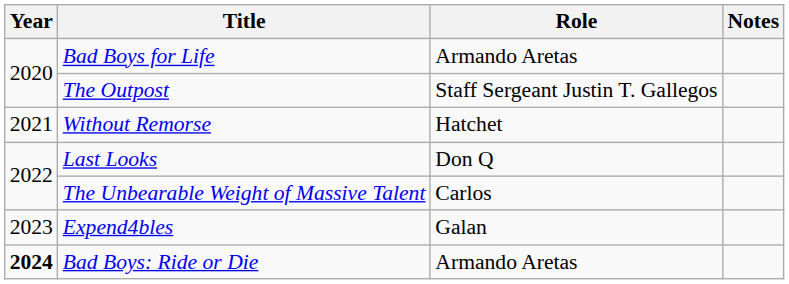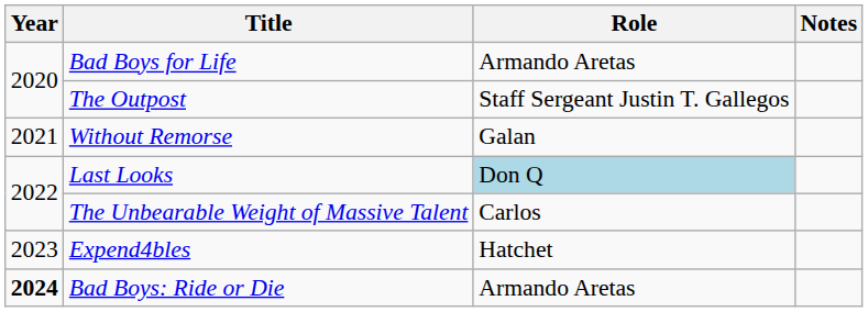 <table class="wikitable unsortable">
 <tr>
 <th>Year</th>
 <th>Title</th>
 <th>Role</th>
 <th>Notes</th>
 </tr>
 <tr>
 <td rowspan="2">2020</td>
 <td><em><a href='#'>Bad Boys for Life</a></em></td>
 <td>Armando Aretas</td>
 <td></td>
 </tr>
 <tr>
 <td><em><a href='#'>The Outpost</a></em></td>
 <td>Staff Sergeant Justin T. Gallegos</td>
 <td></td>
 </tr>
 <tr>
 <td>2021</td>
 <td><em><a href='#'>Without Remorse</a></em></td>
-<td>Hatchet</td>
+<td>Galan</td>
 <td></td>
 </tr>
 <tr>
 <td rowspan="2">2022</td>
 <td><em><a href='#'>Last Looks</a></em></td>
-<td>Don Q</td>
+<td style="background: lightblue;">Don Q</td>
 <td></td>
 </tr>
 <tr>
 <td><em><a href='#'>The Unbearable Weight of Massive Talent</a></em></td>
 <td>Carlos</td>
 <td></td>
 </tr>
 <tr>
 <td>2023</td>
 <td><em><a href='#'>Expend4bles</a></em></td>
-<td>Galan</td>
+<td>Hatchet</td>
 <td></td>
 </tr>
 <tr>
 <td><strong>2024</strong></td>
 <td><em><a href='#'>Bad Boys: Ride or Die</a></em></td>
 <td>Armando Aretas</td>
 <td></td>
 </tr>
 </table>
